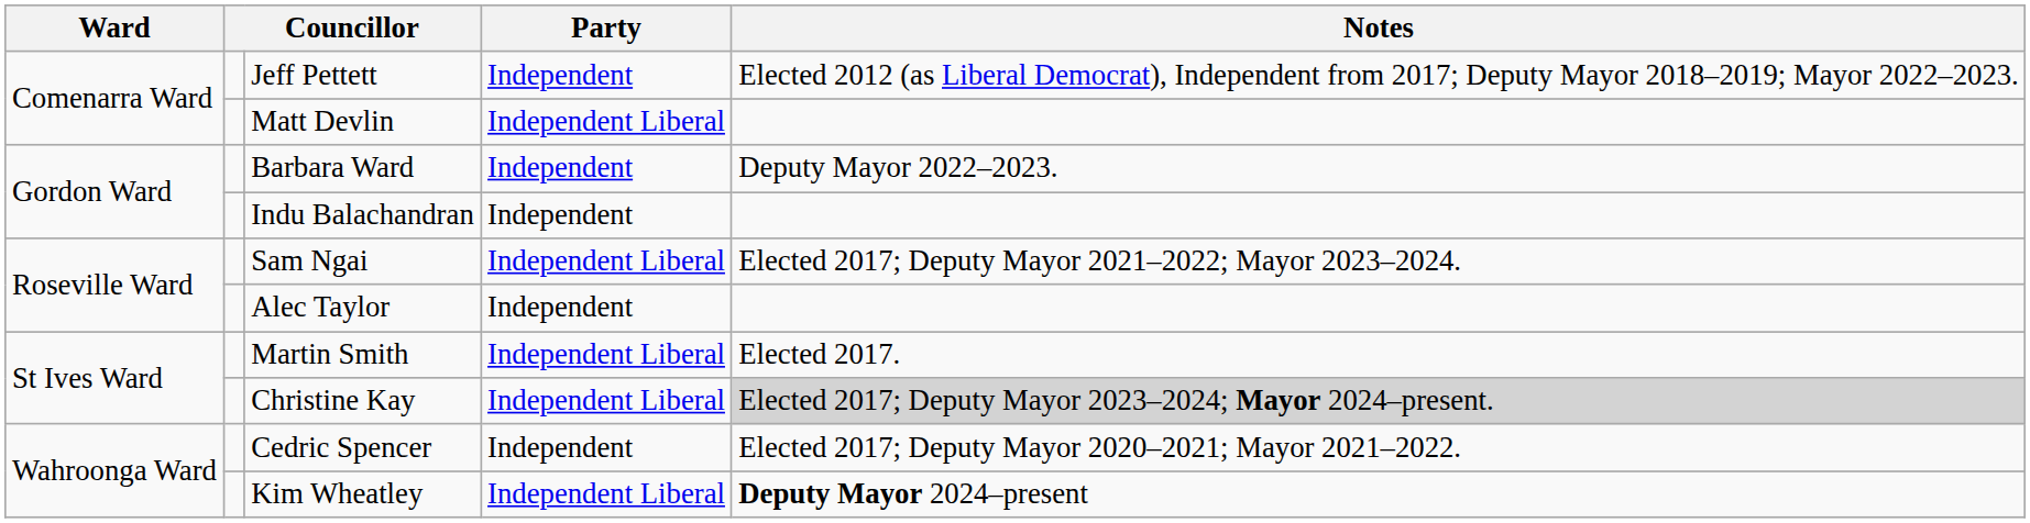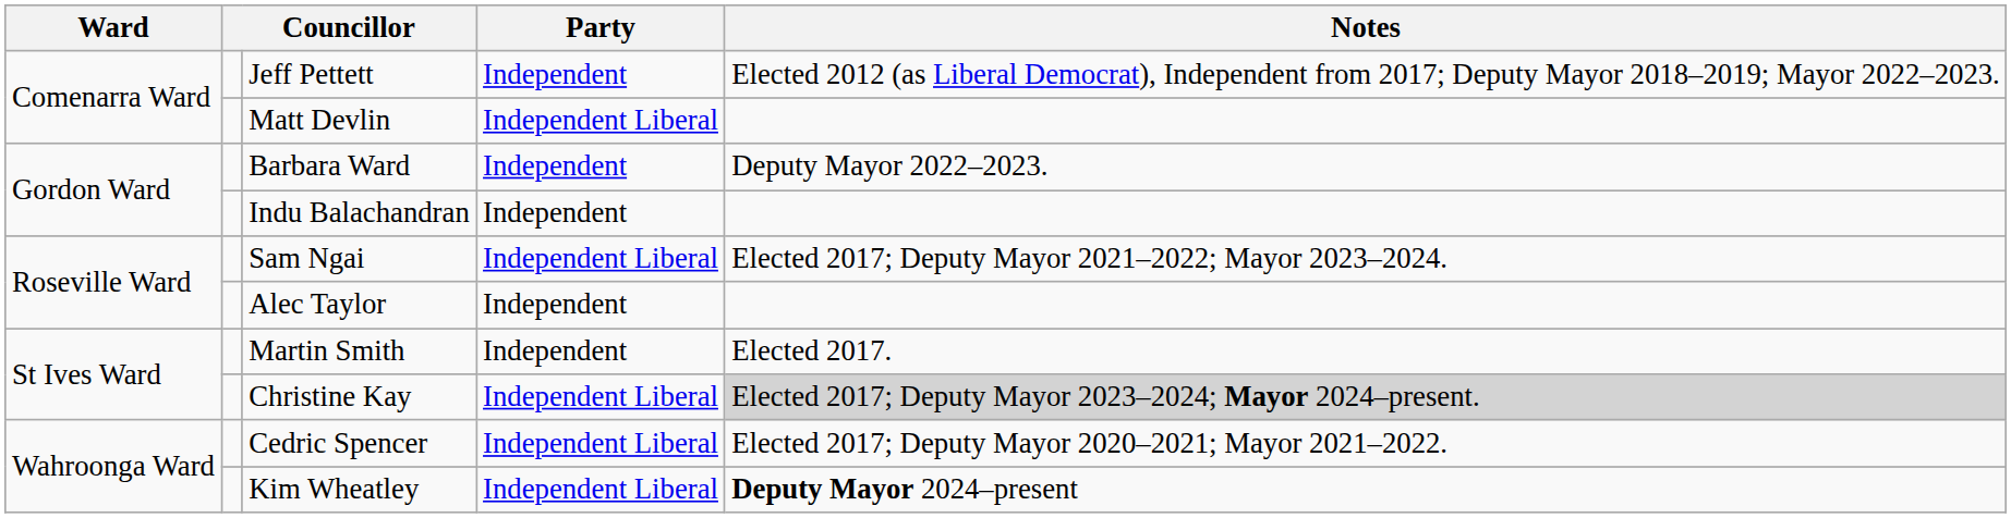 <table class="wikitable">
 <tr>
 <th>Ward</th>
 <th colspan="2">Councillor</th>
 <th>Party</th>
 <th>Notes</th>
 </tr>
 <tr>
 <td rowspan="2">Comenarra Ward</td>
 <td> </td>
 <td>Jeff Pettett</td>
 <td><a href='#'>Independent</a></td>
 <td>Elected 2012 (as <a href='#'>Liberal Democrat</a>), Independent from 2017; Deputy Mayor 2018–2019; Mayor 2022–2023.</td>
 </tr>
 <tr>
 <td> </td>
 <td>Matt Devlin</td>
 <td><a href='#'>Independent Liberal</a></td>
 <td></td>
 </tr>
 <tr>
 <td rowspan="2">Gordon Ward</td>
 <td> </td>
 <td>Barbara Ward</td>
 <td><a href='#'>Independent</a></td>
 <td>Deputy Mayor 2022–2023.</td>
 </tr>
 <tr>
 <td> </td>
 <td>Indu Balachandran</td>
 <td>Independent</td>
 <td></td>
 </tr>
 <tr>
 <td rowspan="2">Roseville Ward</td>
 <td> </td>
 <td>Sam Ngai</td>
 <td><a href='#'>Independent Liberal</a></td>
 <td>Elected 2017; Deputy Mayor 2021–2022; Mayor 2023–2024.</td>
 </tr>
 <tr>
 <td> </td>
 <td>Alec Taylor</td>
 <td>Independent</td>
 <td></td>
 </tr>
 <tr>
 <td rowspan="2">St Ives Ward</td>
 <td> </td>
 <td>Martin Smith</td>
-<td><a href='#'>Independent Liberal</a></td>
+<td>Independent</td>
 <td>Elected 2017.</td>
 </tr>
 <tr>
 <td> </td>
 <td>Christine Kay</td>
 <td><a href='#'>Independent Liberal</a></td>
 <td style="background: lightgrey;">Elected 2017; Deputy Mayor 2023–2024; <strong>Mayor</strong> 2024–present.</td>
 </tr>
 <tr>
 <td rowspan="2">Wahroonga Ward</td>
 <td> </td>
 <td>Cedric Spencer</td>
-<td>Independent</td>
+<td><a href='#'>Independent Liberal</a></td>
 <td>Elected 2017; Deputy Mayor 2020–2021; Mayor 2021–2022.</td>
 </tr>
 <tr>
 <td> </td>
 <td>Kim Wheatley</td>
 <td><a href='#'>Independent Liberal</a></td>
 <td><strong>Deputy Mayor</strong> 2024–present</td>
 </tr>
 </table>
